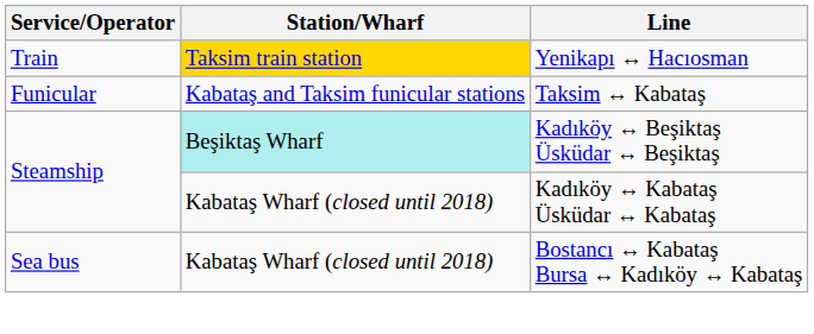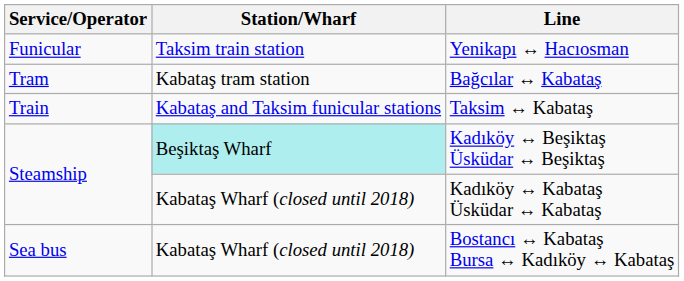 <table class="wikitable">
 <tr>
 <th>Service/Operator</th>
 <th>Station/Wharf</th>
 <th>Line</th>
 </tr>
 <tr>
-<td><a href='#'>Train</a>  </td>
-<td style="background: gold;"><a href='#'>Taksim train station</a> </td>
+<td><a href='#'>Funicular</a>  </td>
+<td><a href='#'>Taksim train station</a> </td>
 <td> <a href='#'>Yenikapı</a> ↔ <a href='#'>Hacıosman</a></td>
 </tr>
 <tr>
-<td><a href='#'>Funicular</a>  </td>
+<td><a href='#'>Tram</a>  </td>
+<td>Kabataş tram station</td>
+<td> <a href='#'>Bağcılar</a> ↔ <a href='#'>Kabataş</a></td>
+</tr>
+<tr>
+<td><a href='#'>Train</a>  </td>
 <td><a href='#'>Kabataş and Taksim funicular stations</a></td>
 <td>  <a href='#'>Taksim</a> ↔ Kabataş</td>
 </tr>
 <tr>
 <td rowspan="2"><a href='#'>Steamship</a></td>
 <td style="background: paleturquoise;">Beşiktaş Wharf</td>
 <td><a href='#'>Kadıköy</a> ↔ Beşiktaş<br><a href='#'>Üsküdar</a> ↔ Beşiktaş</td>
 </tr>
 <tr>
 <td>Kabataş Wharf (<em>closed until 2018)</em></td>
 <td>Kadıköy ↔ Kabataş<br>Üsküdar ↔ Kabataş</td>
 </tr>
 <tr>
 <td rowspan="2"><a href='#'>Sea bus</a></td>
 <td>Kabataş Wharf (<em>closed until 2018)</em></td>
 <td><a href='#'>Bostancı</a> ↔ Kabataş<br><a href='#'>Bursa</a> ↔ Kadıköy ↔ Kabataş</td>
 </tr>
 </table>
